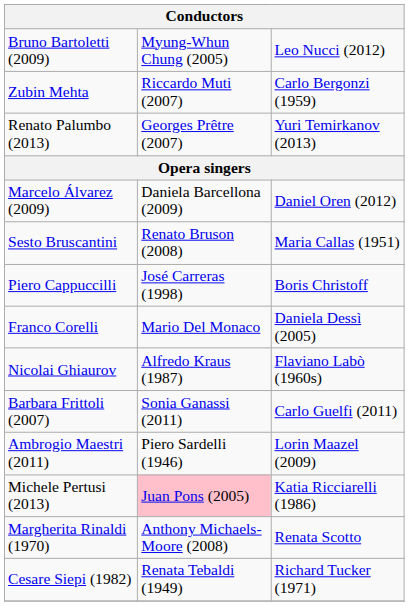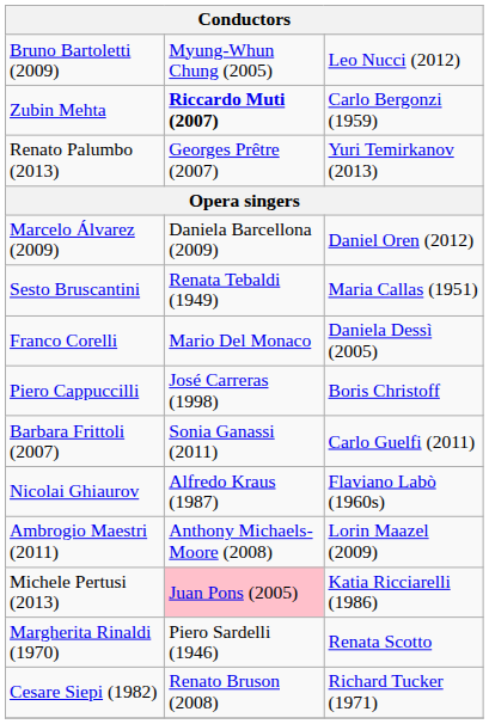 <table class="wikitable">
 <tr>
 <th colspan=3>Conductors</th>
 </tr>
 <tr>
 <td width="130"><a href='#'>Bruno Bartoletti</a> (2009)</td>
 <td width="130"><a href='#'>Myung-Whun Chung</a> (2005)</td>
 <td><a href='#'>Leo Nucci</a> (2012)</td>
 </tr>
 <tr>
 <td><a href='#'>Zubin Mehta</a></td>
-<td><a href='#'>Riccardo Muti</a> (2007)</td>
+<td><strong><a href='#'>Riccardo Muti</a> (2007)</strong></td>
 <td width="130"><a href='#'>Carlo Bergonzi</a> (1959)</td>
 </tr>
 <tr>
 <td>Renato Palumbo (2013)</td>
 <td><a href='#'>Georges Prêtre</a> (2007)</td>
 <td><a href='#'>Yuri Temirkanov</a> (2013)</td>
 </tr>
 <tr>
 <th colspan="3">Opera singers</th>
 </tr>
 <tr>
 <td width="130"><a href='#'>Marcelo Álvarez</a> (2009)</td>
 <td width="130">Daniela Barcellona (2009)</td>
 <td><a href='#'>Daniel Oren</a> (2012)</td>
 </tr>
 <tr>
 <td><a href='#'>Sesto Bruscantini</a></td>
-<td><a href='#'>Renato Bruson</a> (2008)</td>
+<td><a href='#'>Renata Tebaldi</a> (1949)</td>
 <td><a href='#'>Maria Callas</a> (1951)</td>
+</tr>
+<tr>
+<td><a href='#'>Franco Corelli</a></td>
+<td><a href='#'>Mario Del Monaco</a></td>
+<td><a href='#'>Daniela Dessì</a> (2005)</td>
 </tr>
 <tr>
 <td><a href='#'>Piero Cappuccilli</a></td>
 <td><a href='#'>José Carreras</a> (1998)</td>
 <td><a href='#'>Boris Christoff</a></td>
 </tr>
 <tr>
-<td><a href='#'>Franco Corelli</a></td>
-<td><a href='#'>Mario Del Monaco</a></td>
-<td><a href='#'>Daniela Dessì</a> (2005)</td>
+<td><a href='#'>Barbara Frittoli</a> (2007)</td>
+<td><a href='#'>Sonia Ganassi</a> (2011)</td>
+<td><a href='#'>Carlo Guelfi</a> (2011)</td>
 </tr>
 <tr>
 <td><a href='#'>Nicolai Ghiaurov</a></td>
 <td><a href='#'>Alfredo Kraus</a> (1987)</td>
 <td><a href='#'>Flaviano Labò</a> (1960s)</td>
 </tr>
 <tr>
-<td><a href='#'>Barbara Frittoli</a> (2007)</td>
-<td><a href='#'>Sonia Ganassi</a> (2011)</td>
-<td><a href='#'>Carlo Guelfi</a> (2011)</td>
-</tr>
-<tr>
 <td><a href='#'>Ambrogio Maestri</a>  (2011)</td>
-<td>Piero Sardelli (1946)</td>
+<td><a href='#'>Anthony Michaels-Moore</a> (2008)</td>
 <td width="130"><a href='#'>Lorin Maazel</a> (2009)</td>
 </tr>
 <tr>
 <td>Michele Pertusi (2013)</td>
 <td style="background: pink;"><a href='#'>Juan Pons</a> (2005)</td>
 <td><a href='#'>Katia Ricciarelli</a> (1986)</td>
 </tr>
 <tr>
 <td><a href='#'>Margherita Rinaldi</a> (1970)</td>
-<td><a href='#'>Anthony Michaels-Moore</a> (2008)</td>
+<td>Piero Sardelli (1946)</td>
 <td><a href='#'>Renata Scotto</a></td>
 </tr>
 <tr>
 <td><a href='#'>Cesare Siepi</a> (1982)</td>
-<td><a href='#'>Renata Tebaldi</a> (1949)</td>
+<td><a href='#'>Renato Bruson</a> (2008)</td>
 <td><a href='#'>Richard Tucker</a> (1971)</td>
 </tr>
 <tr>
 </tr>
 </table>
